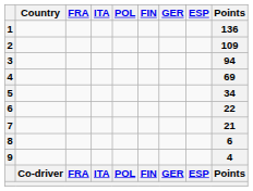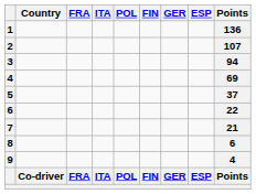 <table class="wikitable" style="font-size: 85%; text-align: center;">
 <tr valign="top">
 <th valign="middle"></th>
 <th valign="middle">Country</th>
 <th><a href='#'>FRA</a><br></th>
 <th><a href='#'>ITA</a><br></th>
 <th><a href='#'>POL</a><br></th>
 <th><a href='#'>FIN</a><br></th>
 <th><a href='#'>GER</a><br></th>
 <th><a href='#'>ESP</a><br></th>
 <th valign="middle">Points</th>
 </tr>
 <tr>
 <th>1</th>
 <td align="left"></td>
 <td></td>
 <td></td>
 <td></td>
 <td></td>
 <td></td>
 <td></td>
 <th>136</th>
 </tr>
 <tr>
 <th>2</th>
 <td align="left"></td>
 <td></td>
 <td></td>
 <td></td>
 <td></td>
 <td></td>
 <td></td>
-<th>109</th>
+<th>107</th>
 </tr>
 <tr>
 <th>3</th>
 <td align="left"></td>
 <td></td>
 <td></td>
 <td></td>
 <td></td>
 <td></td>
 <td></td>
 <th>94</th>
 </tr>
 <tr>
 <th>4</th>
 <td align="left"></td>
 <td></td>
 <td></td>
 <td></td>
 <td></td>
 <td></td>
 <td></td>
 <th>69</th>
 </tr>
 <tr>
 <th>5</th>
 <td align="left"></td>
 <td></td>
 <td></td>
 <td></td>
 <td></td>
 <td></td>
 <td></td>
-<th>34</th>
+<th>37</th>
 </tr>
 <tr>
 <th>6</th>
 <td align="left"></td>
 <td></td>
 <td></td>
 <td></td>
 <td></td>
 <td></td>
 <td></td>
 <th>22</th>
 </tr>
 <tr>
 <th>7</th>
 <td align="left"></td>
 <td></td>
 <td></td>
 <td></td>
 <td></td>
 <td></td>
 <td></td>
 <th>21</th>
 </tr>
 <tr>
 <th>8</th>
 <td align="left"></td>
 <td></td>
 <td></td>
 <td></td>
 <td></td>
 <td></td>
 <td></td>
 <th>6</th>
 </tr>
 <tr>
 <th>9</th>
 <td align="left"></td>
 <td></td>
 <td></td>
 <td></td>
 <td></td>
 <td></td>
 <td></td>
 <th>4</th>
 </tr>
 <tr valign="top">
 <th valign="middle"></th>
 <th valign="middle">Co-driver</th>
 <th><a href='#'>FRA</a><br></th>
 <th><a href='#'>ITA</a><br></th>
 <th><a href='#'>POL</a><br></th>
 <th><a href='#'>FIN</a><br></th>
 <th><a href='#'>GER</a><br></th>
 <th><a href='#'>ESP</a><br></th>
 <th valign="middle">Points</th>
 </tr>
 <tr>
 <th colspan="10"></th>
 </tr>
 </table>
